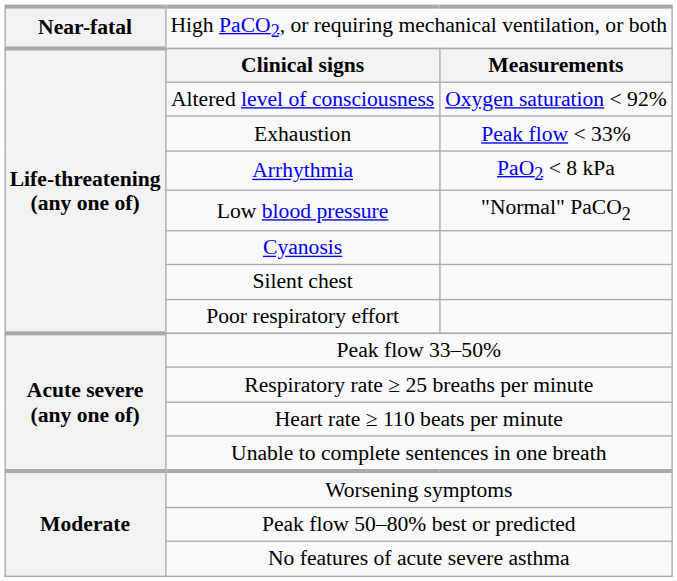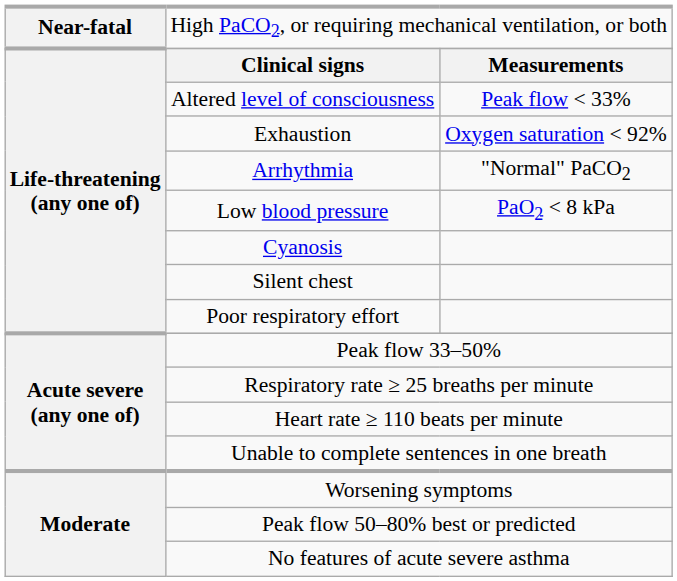 <table class="wikitable" style="clear:right; float:right; margin-left:15px; text-align:center">
 <tr>
 <th style="border-top:3px solid darkgrey;">Near-fatal</th>
 <td colspan="2" style="border-top:3px solid darkgrey;">High <a href='#'>PaCO<sub>2</sub></a>, or requiring mechanical ventilation, or both</td>
 </tr>
 <tr>
 <th rowspan="9" style="border-top:3px solid darkgrey;">Life-threatening<br>(any one of)</th>
 </tr>
 <tr>
 <th>Clinical signs</th>
 <th>Measurements</th>
 </tr>
 <tr>
 <td>Altered <a href='#'>level of consciousness</a></td>
+<td><a href='#'>Peak flow</a> < 33%</td>
+</tr>
+<tr>
+<td>Exhaustion</td>
 <td><a href='#'>Oxygen saturation</a> < 92%</td>
 </tr>
 <tr>
-<td>Exhaustion</td>
-<td><a href='#'>Peak flow</a> < 33%</td>
-</tr>
-<tr>
 <td><a href='#'>Arrhythmia</a></td>
-<td><a href='#'>PaO<sub>2</sub></a> < 8 kPa</td>
+<td>"Normal" PaCO<sub>2</sub></td>
 </tr>
 <tr>
 <td>Low <a href='#'>blood pressure</a></td>
-<td>"Normal" PaCO<sub>2</sub></td>
+<td><a href='#'>PaO<sub>2</sub></a> < 8 kPa</td>
 </tr>
 <tr>
 <td><a href='#'>Cyanosis</a></td>
 <td></td>
 </tr>
 <tr>
 <td>Silent chest</td>
 <td></td>
 </tr>
 <tr>
 <td>Poor respiratory effort</td>
 <td></td>
 </tr>
 <tr>
 <th rowspan="5" style="border-top:3px solid darkgrey;">Acute severe<br>(any one of)</th>
 </tr>
 <tr>
 <td colspan="2">Peak flow 33–50%</td>
 </tr>
 <tr>
 <td colspan="2">Respiratory rate ≥ 25 breaths per minute</td>
 </tr>
 <tr>
 <td colspan="2">Heart rate ≥ 110 beats per minute</td>
 </tr>
 <tr>
 <td colspan="2">Unable to complete sentences in one breath</td>
 </tr>
 <tr>
 <th rowspan="3" style="border-top:3px solid darkgrey; border-bottom:3 px solid darkgrey;">Moderate</th>
 <td colspan="2" style="border-top:3px solid darkgrey;">Worsening symptoms</td>
 </tr>
 <tr>
 <td colspan="2">Peak flow 50–80% best or predicted</td>
 </tr>
 <tr>
 <td colspan="2" style="border-bottom:3 px solid darkgrey;">No features of acute severe asthma</td>
 </tr>
 </table>
